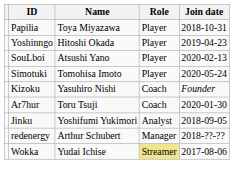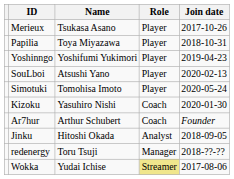 <table class="wikitable">
 <tr>
 <th></th>
 <th>ID</th>
 <th>Name</th>
 <th>Role</th>
 <th>Join date</th>
+</tr>
+<tr>
+<td></td>
+<td>Merieux</td>
+<td>Tsukasa Asano</td>
+<td>Player</td>
+<td>2017-10-26</td>
 </tr>
 <tr>
 <td></td>
 <td>Papilia</td>
 <td>Toya Miyazawa</td>
 <td>Player</td>
 <td>2018-10-31</td>
 </tr>
 <tr>
 <td></td>
 <td>Yoshinngo</td>
-<td>Hitoshi Okada</td>
+<td>Yoshifumi Yukimori</td>
 <td>Player</td>
 <td>2019-04-23</td>
 </tr>
 <tr>
 <td></td>
 <td>SouLboi</td>
 <td>Atsushi Yano</td>
 <td>Player</td>
 <td>2020-02-13</td>
 </tr>
 <tr>
 <td></td>
 <td>Simotuki</td>
 <td>Tomohisa Imoto</td>
 <td>Player</td>
 <td>2020-05-24</td>
 </tr>
 <tr>
 <td></td>
 <td>Kizoku</td>
 <td>Yasuhiro Nishi</td>
 <td>Coach</td>
+<td>2020-01-30</td>
+</tr>
+<tr>
+<td></td>
+<td>Ar7hur</td>
+<td>Arthur Schubert</td>
+<td>Coach</td>
 <td><em>Founder</em></td>
 </tr>
 <tr>
 <td></td>
-<td>Ar7hur</td>
-<td>Toru Tsuji</td>
-<td>Coach</td>
-<td>2020-01-30</td>
-</tr>
-<tr>
-<td></td>
 <td>Jinku</td>
-<td>Yoshifumi Yukimori</td>
+<td>Hitoshi Okada</td>
 <td>Analyst</td>
 <td>2018-09-05</td>
 </tr>
 <tr>
 <td></td>
 <td>redenergy</td>
-<td>Arthur Schubert</td>
+<td>Toru Tsuji</td>
 <td>Manager</td>
 <td>2018-??-??</td>
 </tr>
 <tr>
 <td></td>
 <td>Wokka</td>
 <td>Yudai Ichise</td>
 <td style="background: khaki;">Streamer</td>
 <td>2017-08-06</td>
 </tr>
 </table>
